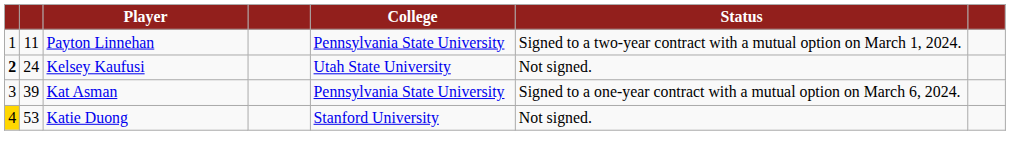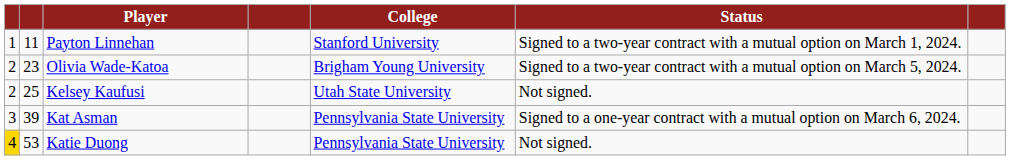 <table class="wikitable sortable" style="text-align:left;">
 <tr>
 <th style="background:#921f1c; color:#fff;"></th>
 <th style="background:#921f1c; color:#fff;"></th>
 <th style="background:#921f1c; color:#fff; width:200px;">Player</th>
 <th style="background:#921f1c; color:#fff; width:55px;"></th>
 <th style="background:#921f1c; color:#fff; width:200px;">College</th>
 <th style="background:#921f1c; color:#fff; width:450px;">Status</th>
 <th style="background:#921f1c; color:#fff; width:30px;"></th>
 </tr>
 <tr>
 <td align="center">1</td>
 <td align="center">11</td>
 <td> <a href='#'>Payton Linnehan</a></td>
 <td align="center"></td>
-<td><a href='#'>Pennsylvania State University</a></td>
+<td><a href='#'>Stanford University</a></td>
 <td>Signed to a two-year contract with a mutual option on March 1, 2024.</td>
 <td></td>
 </tr>
 <tr>
-<td align="center"><strong>2</strong></td>
-<td align="center">24</td>
+<td align="center">2</td>
+<td align="center">23</td>
+<td> <a href='#'>Olivia Wade-Katoa</a></td>
+<td></td>
+<td><a href='#'>Brigham Young University</a></td>
+<td>Signed to a two-year contract with a mutual option on March 5, 2024.</td>
+<td></td>
+</tr>
+<tr>
+<td align="center">2</td>
+<td align="center">25</td>
 <td> <a href='#'>Kelsey Kaufusi</a></td>
 <td></td>
 <td><a href='#'>Utah State University</a></td>
 <td>Not signed.</td>
 <td></td>
 </tr>
 <tr>
 <td align="center">3</td>
 <td align="center">39</td>
 <td> <a href='#'>Kat Asman</a></td>
 <td></td>
 <td><a href='#'>Pennsylvania State University</a></td>
 <td>Signed to a one-year contract with a mutual option on March 6, 2024.</td>
 <td></td>
 </tr>
 <tr>
 <td align="center" style="background: gold;">4</td>
 <td align="center">53</td>
 <td> <a href='#'>Katie Duong</a></td>
 <td></td>
-<td><a href='#'>Stanford University</a></td>
+<td><a href='#'>Pennsylvania State University</a></td>
 <td>Not signed.</td>
 <td></td>
 </tr>
 </table>
